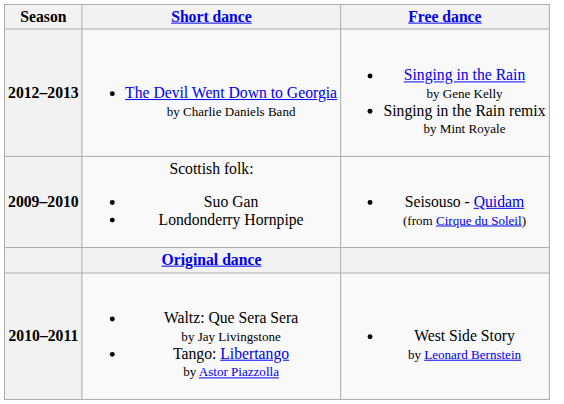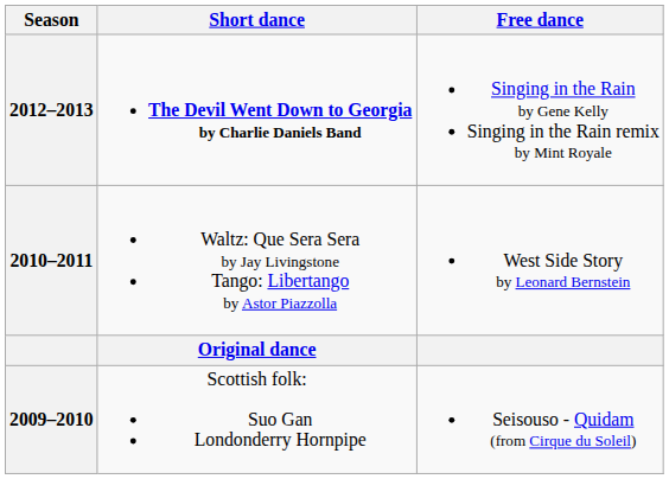 <table class="wikitable" style="text-align:center">
 <tr>
 <th>Season</th>
 <th><a href='#'>Short dance</a></th>
 <th><a href='#'>Free dance</a></th>
 </tr>
 <tr>
 <th>2012–2013 <br> </th>
-<td><br><ul><li><a href='#'>The Devil Went Down to Georgia</a> <br><small> by Charlie Daniels Band </small></li></ul></td>
+<td><strong><br><ul><li><a href='#'>The Devil Went Down to Georgia</a> <br><small> by Charlie Daniels Band </small></li></ul></strong></td>
 <td><br><ul><li><a href='#'>Singing in the Rain</a> <br><small> by Gene Kelly </small></li><li>Singing in the Rain remix <br><small> by Mint Royale </small></li></ul></td>
 </tr>
 <tr>
-<th>2009–2010 <br> </th>
-<td>Scottish folk:<br><ul><li>Suo Gan</li><li>Londonderry Hornpipe</li></ul></td>
-<td><br><ul><li>Seisouso - <a href='#'>Quidam</a> <br><small> (from <a href='#'>Cirque du Soleil</a>) </small></li></ul></td>
+<th>2010–2011 <br> </th>
+<td><br><ul><li>Waltz: Que Sera Sera <br><small> by Jay Livingstone </small></li><li>Tango: <a href='#'>Libertango</a> <br><small> by <a href='#'>Astor Piazzolla</a> </small></li></ul></td>
+<td><br><ul><li>West Side Story <br><small> by <a href='#'>Leonard Bernstein</a> </small></li></ul></td>
 </tr>
 <tr>
 <th></th>
 <th><a href='#'>Original dance</a></th>
 <th></th>
 </tr>
 <tr>
-<th>2010–2011 <br> </th>
-<td><br><ul><li>Waltz: Que Sera Sera <br><small> by Jay Livingstone </small></li><li>Tango: <a href='#'>Libertango</a> <br><small> by <a href='#'>Astor Piazzolla</a> </small></li></ul></td>
-<td><br><ul><li>West Side Story <br><small> by <a href='#'>Leonard Bernstein</a> </small></li></ul></td>
+<th>2009–2010 <br> </th>
+<td>Scottish folk:<br><ul><li>Suo Gan</li><li>Londonderry Hornpipe</li></ul></td>
+<td><br><ul><li>Seisouso - <a href='#'>Quidam</a> <br><small> (from <a href='#'>Cirque du Soleil</a>) </small></li></ul></td>
 </tr>
 </table>
